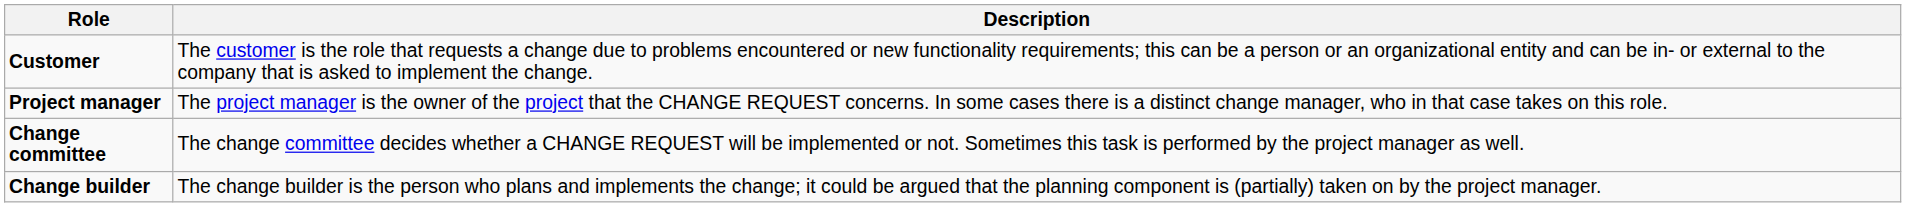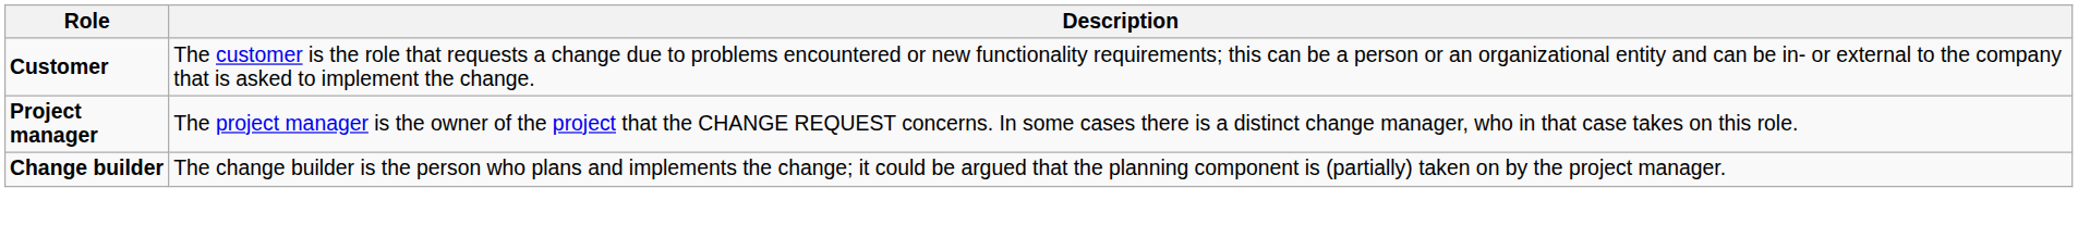 <table class="wikitable" style="text-align:left">
 <tr>
 <th>Role</th>
 <th>Description</th>
 </tr>
 <tr>
 <td><strong>Customer</strong></td>
 <td>The <a href='#'>customer</a> is the role that requests a change due to problems encountered or new functionality requirements; this can be a person or an organizational entity and can be in- or external to the company that is asked to implement the change.</td>
 </tr>
 <tr>
 <td><strong>Project manager</strong></td>
 <td>The <a href='#'>project manager</a> is the owner of the <a href='#'>project</a> that the CHANGE REQUEST concerns. In some cases there is a distinct change manager, who in that case takes on this role.</td>
 </tr>
 <tr>
-<td><strong>Change committee</strong></td>
-<td>The change <a href='#'>committee</a> decides whether a CHANGE REQUEST will be implemented or not. Sometimes this task is performed by the project manager as well.</td>
-</tr>
-<tr>
 <td><strong>Change builder</strong></td>
 <td>The change builder is the person who plans and implements the change; it could be argued that the planning component is (partially) taken on by the project manager.</td>
 </tr>
 </table>
